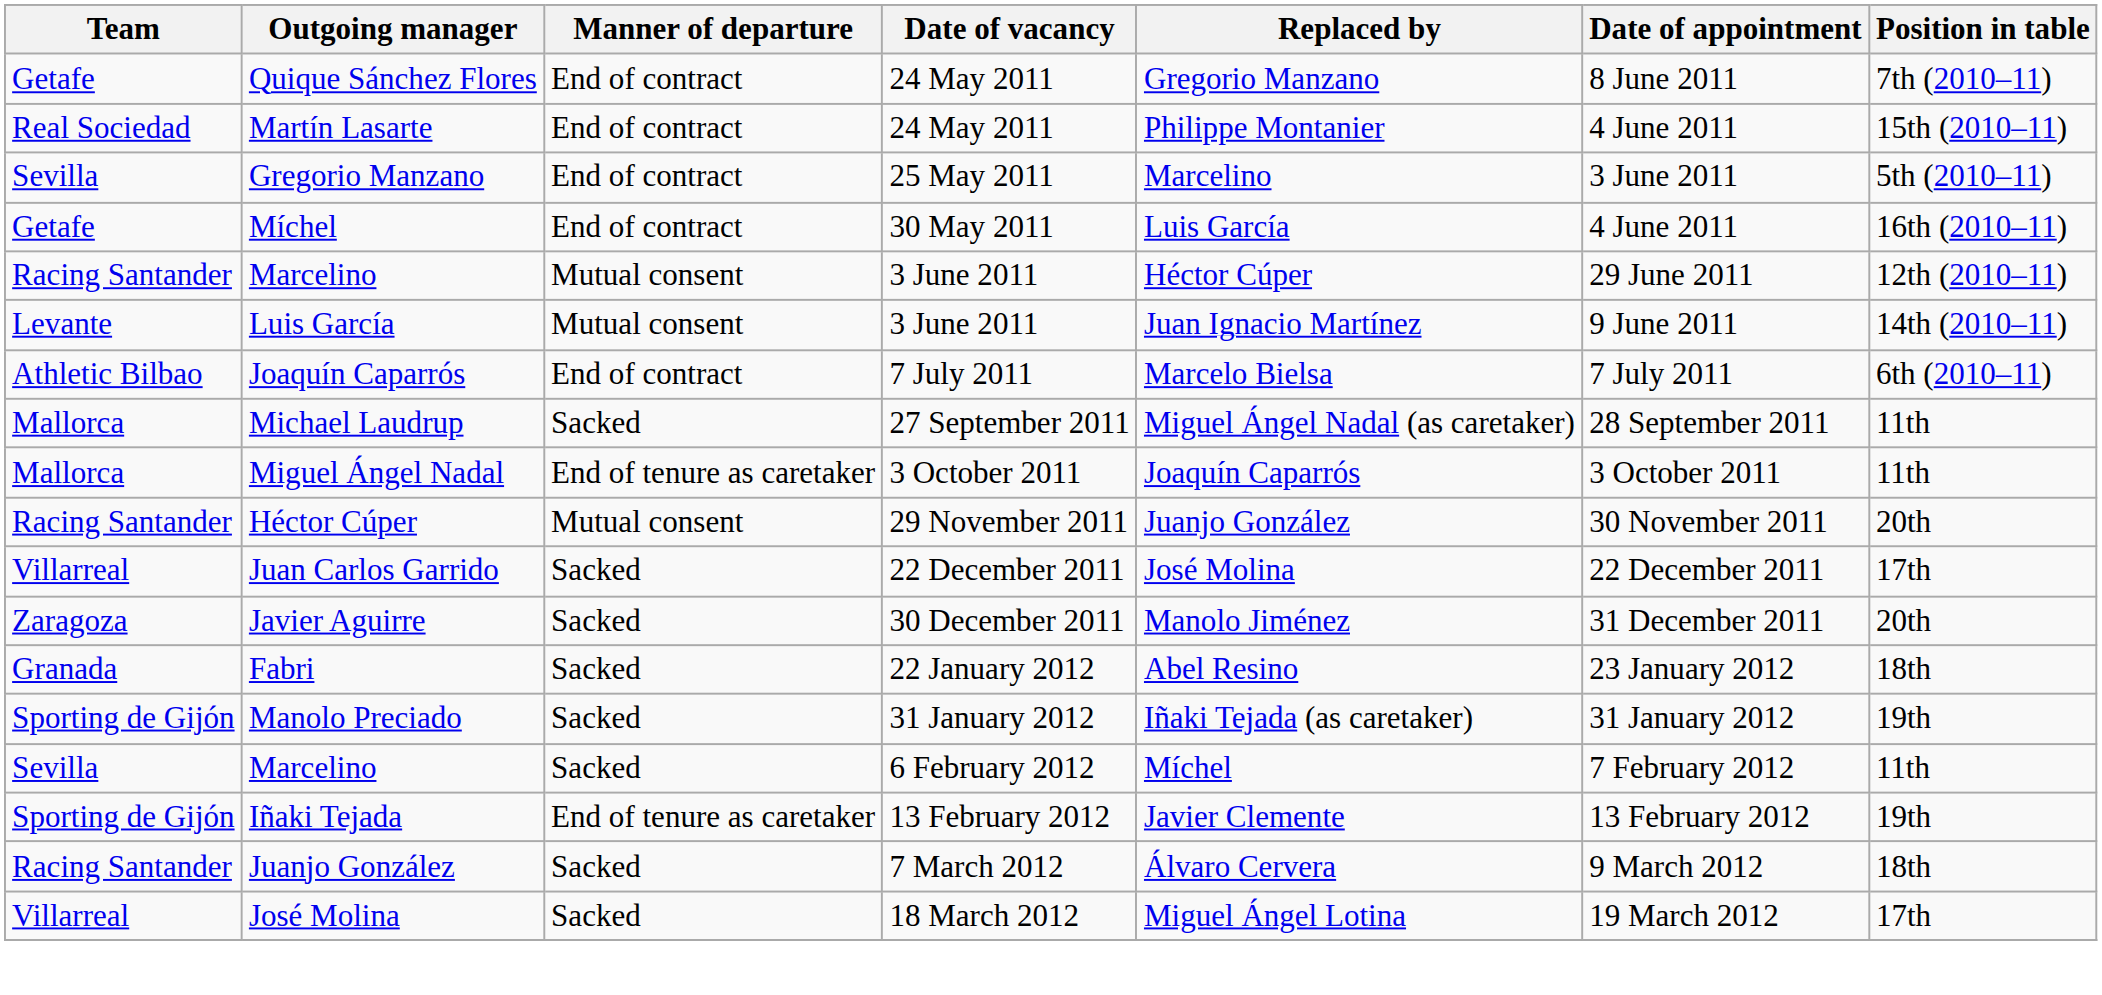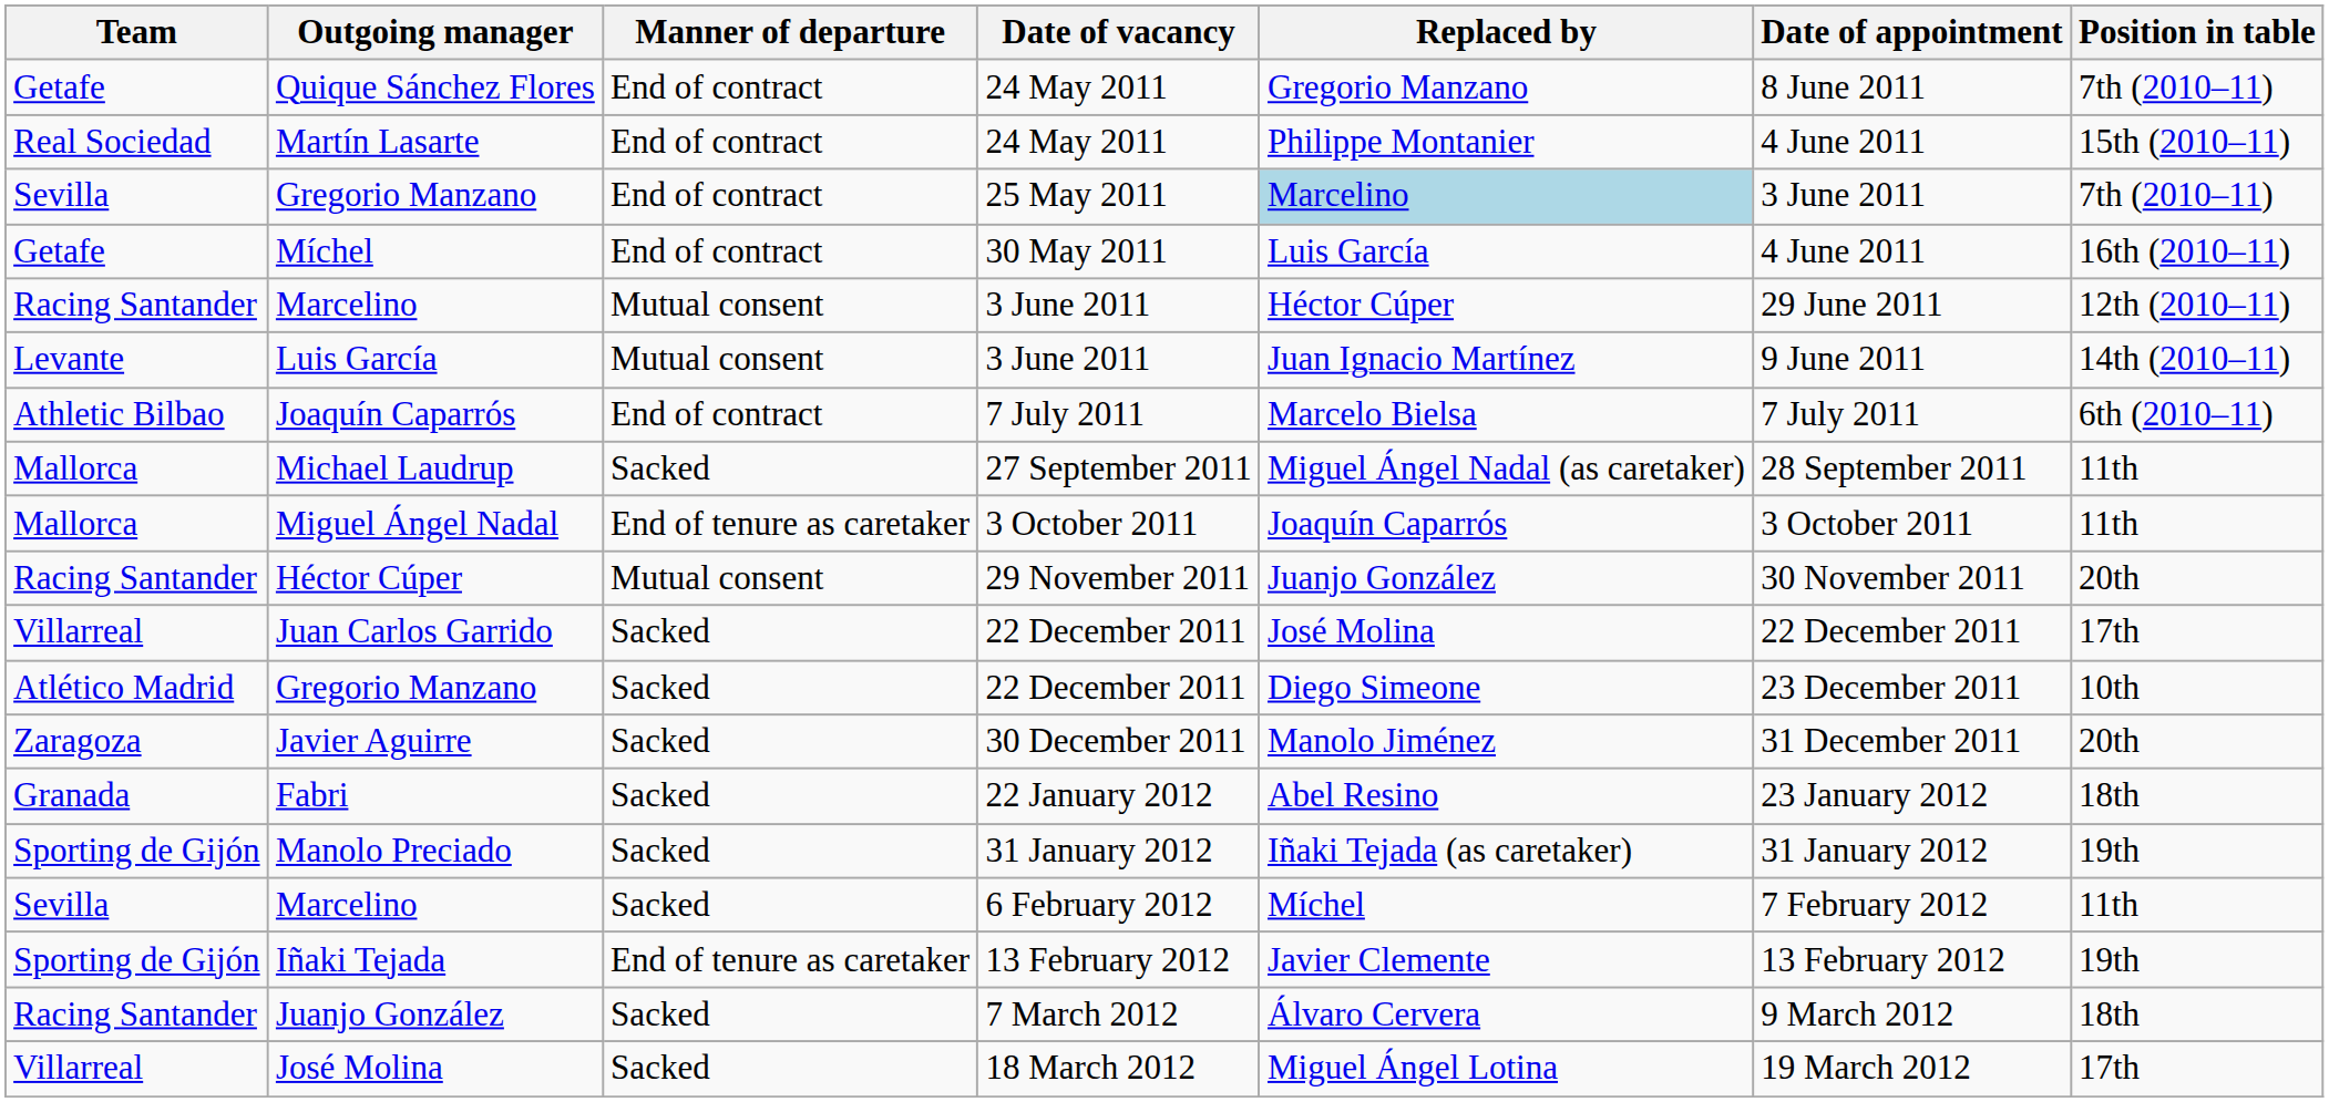 <table class="wikitable sortable">
 <tr>
 <th>Team</th>
 <th>Outgoing manager</th>
 <th>Manner of departure</th>
 <th>Date of vacancy</th>
 <th>Replaced by</th>
 <th>Date of appointment</th>
 <th>Position in table</th>
 </tr>
 <tr>
 <td><a href='#'>Getafe</a></td>
 <td> <a href='#'>Quique Sánchez Flores</a></td>
 <td>End of contract</td>
 <td>24 May 2011</td>
 <td> <a href='#'>Gregorio Manzano</a></td>
 <td>8 June 2011</td>
 <td>7th (<a href='#'>2010–11</a>)</td>
 </tr>
 <tr>
 <td><a href='#'>Real Sociedad</a></td>
 <td> <a href='#'>Martín Lasarte</a></td>
 <td>End of contract</td>
 <td>24 May 2011</td>
 <td> <a href='#'>Philippe Montanier</a></td>
 <td>4 June 2011</td>
 <td>15th (<a href='#'>2010–11</a>)</td>
 </tr>
 <tr>
 <td><a href='#'>Sevilla</a></td>
 <td> <a href='#'>Gregorio Manzano</a></td>
 <td>End of contract</td>
 <td>25 May 2011</td>
-<td> <a href='#'>Marcelino</a></td>
+<td style="background: lightblue;"> <a href='#'>Marcelino</a></td>
 <td>3 June 2011</td>
-<td>5th (<a href='#'>2010–11</a>)</td>
+<td>7th (<a href='#'>2010–11</a>)</td>
 </tr>
 <tr>
 <td><a href='#'>Getafe</a></td>
 <td> <a href='#'>Míchel</a></td>
 <td>End of contract</td>
 <td>30 May 2011</td>
 <td> <a href='#'>Luis García</a></td>
 <td>4 June 2011</td>
 <td>16th (<a href='#'>2010–11</a>)</td>
 </tr>
 <tr>
 <td><a href='#'>Racing Santander</a></td>
 <td> <a href='#'>Marcelino</a></td>
 <td>Mutual consent</td>
 <td>3 June 2011</td>
 <td> <a href='#'>Héctor Cúper</a></td>
 <td>29 June 2011</td>
 <td>12th (<a href='#'>2010–11</a>)</td>
 </tr>
 <tr>
 <td><a href='#'>Levante</a></td>
 <td> <a href='#'>Luis García</a></td>
 <td>Mutual consent</td>
 <td>3 June 2011</td>
 <td> <a href='#'>Juan Ignacio Martínez</a></td>
 <td>9 June 2011</td>
 <td>14th (<a href='#'>2010–11</a>)</td>
 </tr>
 <tr>
 <td><a href='#'>Athletic Bilbao</a></td>
 <td> <a href='#'>Joaquín Caparrós</a></td>
 <td>End of contract</td>
 <td>7 July 2011</td>
 <td> <a href='#'>Marcelo Bielsa</a></td>
 <td>7 July 2011</td>
 <td>6th (<a href='#'>2010–11</a>)</td>
 </tr>
 <tr>
 <td><a href='#'>Mallorca</a></td>
 <td> <a href='#'>Michael Laudrup</a></td>
 <td>Sacked</td>
 <td>27 September 2011</td>
 <td> <a href='#'>Miguel Ángel Nadal</a> (as caretaker)</td>
 <td>28 September 2011</td>
 <td>11th</td>
 </tr>
 <tr>
 <td><a href='#'>Mallorca</a></td>
 <td> <a href='#'>Miguel Ángel Nadal</a></td>
 <td>End of tenure as caretaker</td>
 <td>3 October 2011</td>
 <td> <a href='#'>Joaquín Caparrós</a></td>
 <td>3 October 2011</td>
 <td>11th</td>
 </tr>
 <tr>
 <td><a href='#'>Racing Santander</a></td>
 <td> <a href='#'>Héctor Cúper</a></td>
 <td>Mutual consent</td>
 <td>29 November 2011</td>
 <td> <a href='#'>Juanjo González</a></td>
 <td>30 November 2011</td>
 <td>20th</td>
 </tr>
 <tr>
 <td><a href='#'>Villarreal</a></td>
 <td> <a href='#'>Juan Carlos Garrido</a></td>
 <td>Sacked</td>
 <td>22 December 2011</td>
 <td> <a href='#'>José Molina</a></td>
 <td>22 December 2011</td>
 <td>17th</td>
 </tr>
 <tr>
+<td><a href='#'>Atlético Madrid</a></td>
+<td> <a href='#'>Gregorio Manzano</a></td>
+<td>Sacked</td>
+<td>22 December 2011</td>
+<td> <a href='#'>Diego Simeone</a></td>
+<td>23 December 2011</td>
+<td>10th</td>
+</tr>
+<tr>
 <td><a href='#'>Zaragoza</a></td>
 <td> <a href='#'>Javier Aguirre</a></td>
 <td>Sacked</td>
 <td>30 December 2011</td>
 <td> <a href='#'>Manolo Jiménez</a></td>
 <td>31 December 2011</td>
 <td>20th</td>
 </tr>
 <tr>
 <td><a href='#'>Granada</a></td>
 <td> <a href='#'>Fabri</a></td>
 <td>Sacked</td>
 <td>22 January 2012</td>
 <td> <a href='#'>Abel Resino</a></td>
 <td>23 January 2012</td>
 <td>18th</td>
 </tr>
 <tr>
 <td><a href='#'>Sporting de Gijón</a></td>
 <td> <a href='#'>Manolo Preciado</a></td>
 <td>Sacked</td>
 <td>31 January 2012</td>
 <td> <a href='#'>Iñaki Tejada</a> (as caretaker)</td>
 <td>31 January 2012</td>
 <td>19th</td>
 </tr>
 <tr>
 <td><a href='#'>Sevilla</a></td>
 <td> <a href='#'>Marcelino</a></td>
 <td>Sacked</td>
 <td>6 February 2012</td>
 <td> <a href='#'>Míchel</a></td>
 <td>7 February 2012</td>
 <td>11th</td>
 </tr>
 <tr>
 <td><a href='#'>Sporting de Gijón</a></td>
 <td> <a href='#'>Iñaki Tejada</a></td>
 <td>End of tenure as caretaker</td>
 <td>13 February 2012</td>
 <td> <a href='#'>Javier Clemente</a></td>
 <td>13 February 2012</td>
 <td>19th</td>
 </tr>
 <tr>
 <td><a href='#'>Racing Santander</a></td>
 <td> <a href='#'>Juanjo González</a></td>
 <td>Sacked</td>
 <td>7 March 2012</td>
 <td> <a href='#'>Álvaro Cervera</a></td>
 <td>9 March 2012</td>
 <td>18th</td>
 </tr>
 <tr>
 <td><a href='#'>Villarreal</a></td>
 <td> <a href='#'>José Molina</a></td>
 <td>Sacked</td>
 <td>18 March 2012</td>
 <td> <a href='#'>Miguel Ángel Lotina</a></td>
 <td>19 March 2012</td>
 <td>17th</td>
 </tr>
 <tr>
 </tr>
 </table>
